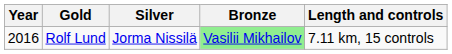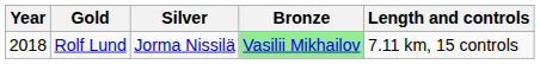 <table class="wikitable">
 <tr>
 <th>Year</th>
 <th>Gold</th>
 <th>Silver</th>
 <th>Bronze</th>
 <th>Length and controls</th>
 </tr>
 <tr>
-<td>2016</td>
+<td>2018</td>
 <td> <a href='#'>Rolf Lund</a></td>
 <td> <a href='#'>Jorma Nissilä</a></td>
 <td style="background: lightgreen;"> <a href='#'>Vasilii Mikhailov</a></td>
 <td>7.11 km, 15 controls</td>
 </tr>
 </table>
